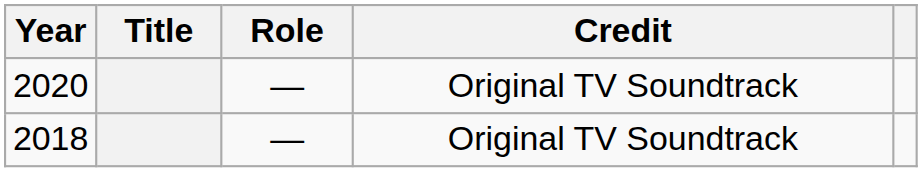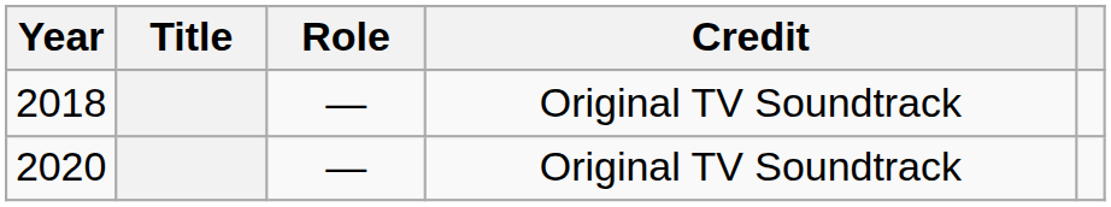 <table class="wikitable plainrowheaders unsortable" style="text-align:center">
 <tr>
 <th style="width:10%;">Year</th>
 <th>Title</th>
 <th>Role</th>
 <th>Credit</th>
 <th></th>
 </tr>
 <tr>
+<td>2018</td>
+<th scope="row"></th>
+<td>—</td>
+<td>Original TV Soundtrack</td>
+<td style="text-align: center;"></td>
+</tr>
+<tr>
 <td>2020</td>
 <th scope="row"></th>
 <td>—</td>
 <td>Original TV Soundtrack</td>
 <td style="text-align: center;"></td>
 </tr>
-<tr>
-<td>2018</td>
-<th scope="row"></th>
-<td>—</td>
-<td>Original TV Soundtrack</td>
-<td style="text-align: center;"></td>
-</tr>
 </table>
